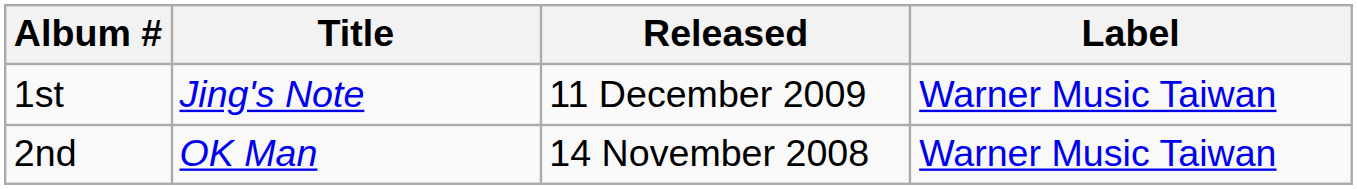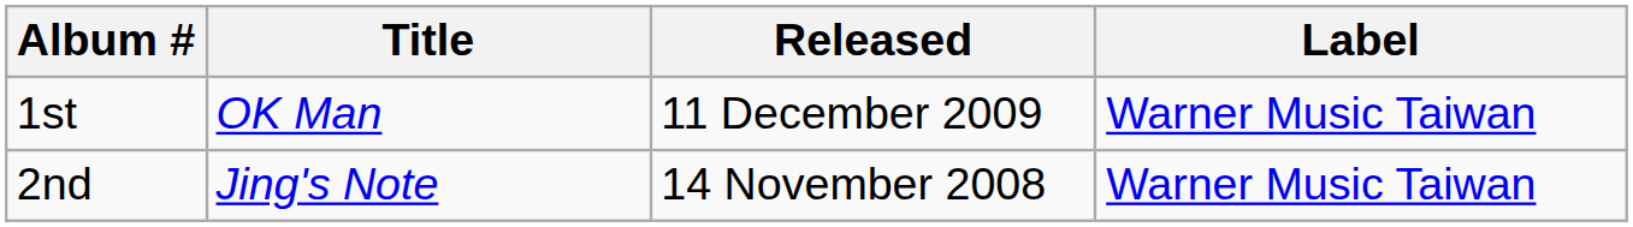 <table class="wikitable">
 <tr>
 <th>Album #</th>
 <th width="150px">Title</th>
 <th width="150px">Released</th>
 <th width="180px">Label</th>
 </tr>
 <tr>
 <td>1st</td>
-<td><em><a href='#'>Jing's Note</a></em></td>
+<td><em><a href='#'>OK Man</a></em></td>
 <td>11 December 2009</td>
 <td><a href='#'>Warner Music Taiwan</a></td>
 </tr>
 <tr>
 <td>2nd</td>
-<td><em><a href='#'>OK Man</a></em></td>
+<td><em><a href='#'>Jing's Note</a></em></td>
 <td>14 November 2008</td>
 <td><a href='#'>Warner Music Taiwan</a></td>
 </tr>
 </table>
